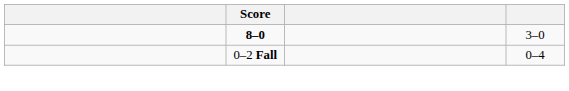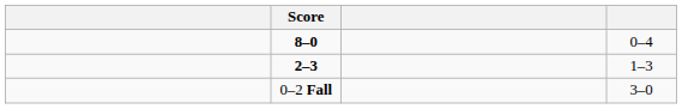 <table class="wikitable" style="text-align: center; ">
 <tr>
 <th align="right" width="270"></th>
 <th width="65">Score</th>
 <th align="left" width="270"></th>
 <th width="65"></th>
 </tr>
 <tr>
 <td align="left"><strong></strong></td>
 <td><strong>8–0</strong></td>
 <td align="left"></td>
-<td>3–0 <strong></strong></td>
+<td>0–4 <strong></strong></td>
+</tr>
+<tr>
+<td align="left"></td>
+<td><strong>2–3</strong></td>
+<td align="left"><strong></strong></td>
+<td>1–3 <strong></strong></td>
 </tr>
 <tr>
 <td align="left"></td>
 <td>0–2 <strong>Fall</strong></td>
 <td align="left"><strong></strong></td>
-<td>0–4 <strong></strong></td>
+<td>3–0 <strong></strong></td>
 </tr>
 </table>
